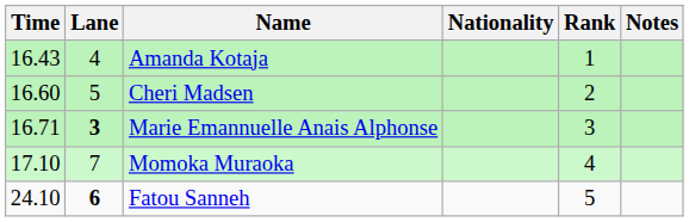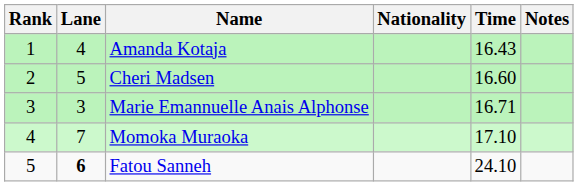 <table class="wikitable sortable" style="text-align:center">
 <tr>
-<th>Time</th>
+<th>Rank</th>
 <th>Lane</th>
 <th>Name</th>
 <th>Nationality</th>
-<th>Rank</th>
+<th>Time</th>
 <th>Notes</th>
 </tr>
 <tr bgcolor=bbf3bb>
-<td>16.43</td>
+<td>1</td>
 <td>4</td>
 <td align="left"><a href='#'>Amanda Kotaja</a></td>
 <td align="left"></td>
-<td>1</td>
+<td>16.43</td>
 <td></td>
 </tr>
 <tr bgcolor=bbf3bb>
-<td>16.60</td>
+<td>2</td>
 <td>5</td>
 <td align="left"><a href='#'>Cheri Madsen</a></td>
 <td align="left"></td>
-<td>2</td>
+<td>16.60</td>
 <td></td>
 </tr>
 <tr bgcolor=bbf3bb>
-<td>16.71</td>
-<td><strong>3</strong></td>
+<td>3</td>
+<td>3</td>
 <td align="left"><a href='#'>Marie Emannuelle Anais Alphonse</a></td>
 <td align="left"></td>
-<td>3</td>
+<td>16.71</td>
 <td></td>
 </tr>
 <tr bgcolor=ccf9cc>
-<td>17.10</td>
+<td>4</td>
 <td>7</td>
 <td align="left"><a href='#'>Momoka Muraoka</a></td>
 <td align="left"></td>
-<td>4</td>
+<td>17.10</td>
 <td></td>
 </tr>
 <tr>
-<td>24.10</td>
+<td>5</td>
 <td><strong>6</strong></td>
 <td align="left"><a href='#'>Fatou Sanneh</a></td>
 <td align="left"></td>
-<td>5</td>
+<td>24.10</td>
 <td></td>
 </tr>
 </table>
